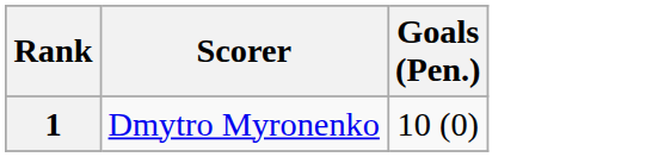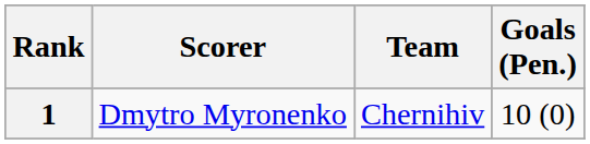 <table class="wikitable">
 <tr>
 <th>Rank</th>
 <th>Scorer</th>
+<th>Team</th>
 <th>Goals<br>(Pen.)</th>
 </tr>
 <tr>
 <th align=center rowspan=1>1</th>
 <td> <a href='#'>Dmytro Myronenko</a></td>
+<td><a href='#'>Chernihiv</a></td>
 <td align=center>10 (0)</td>
 </tr>
 </table>
